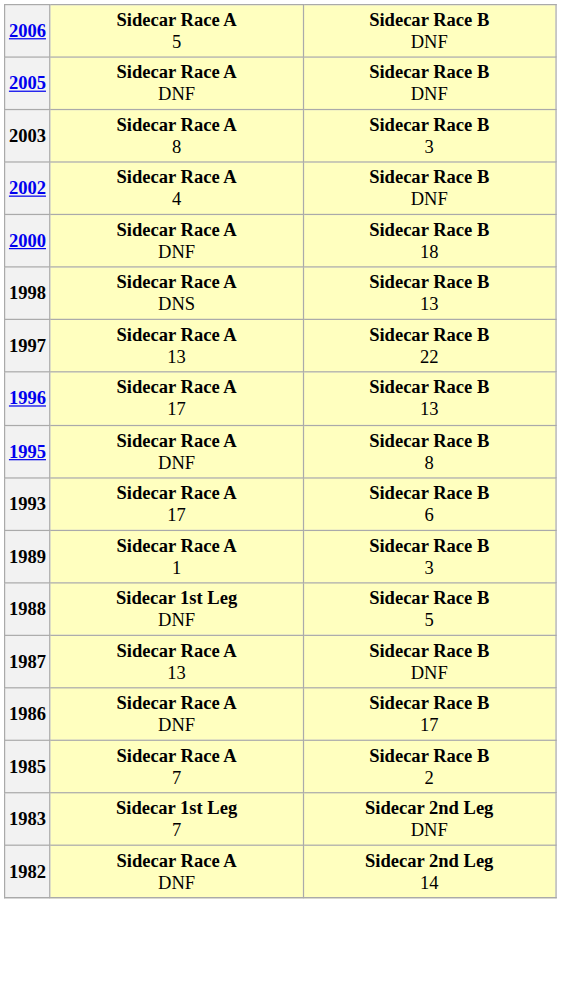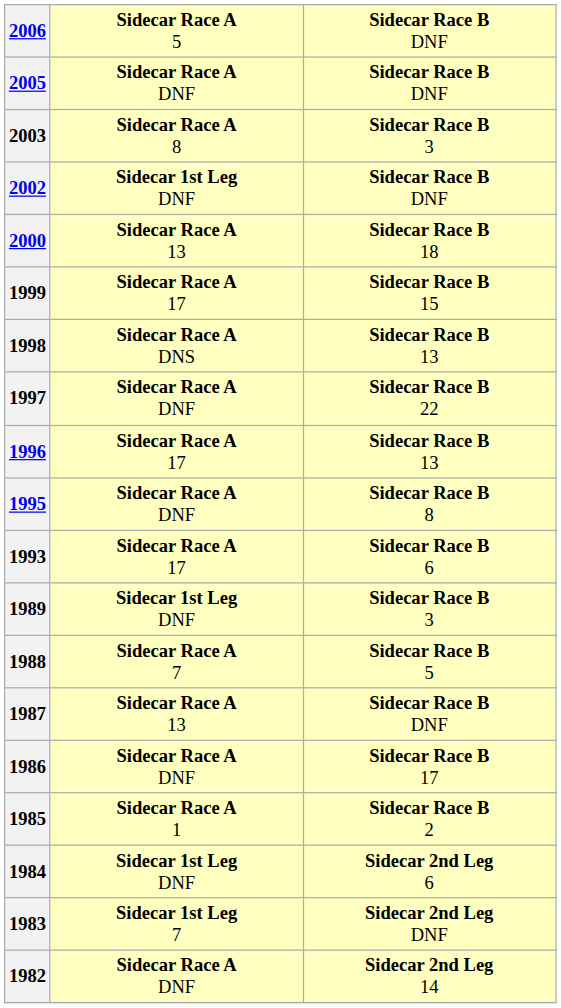 <table class="wikitable" style="font-size: 95%;">
 <tr>
 <th><a href='#'>2006</a></th>
 <td style="text-align:center; background:#ffffbf; width:150pt;"><strong>Sidecar Race A</strong><br>5</td>
 <td style="text-align:center; background:#ffffbf; width:150pt;"><strong>Sidecar Race B</strong><br>DNF</td>
 </tr>
 <tr>
 <th><a href='#'>2005</a></th>
 <td style="text-align:center; background:#ffffbf; width:150pt;"><strong>Sidecar Race A</strong><br>DNF</td>
 <td style="text-align:center; background:#ffffbf; width:150pt;"><strong>Sidecar Race B</strong><br>DNF</td>
 </tr>
 <tr>
 <th 2003 Isle of Man TT>2003</th>
 <td style="text-align:center; background:#ffffbf; width:150pt;"><strong>Sidecar Race A</strong><br>8</td>
 <td style="text-align:center; background:#ffffbf; width:150pt;"><strong>Sidecar Race B</strong><br>3</td>
 </tr>
 <tr>
 <th><a href='#'>2002</a></th>
-<td style="text-align:center; background:#ffffbf; width:150pt;"><strong>Sidecar Race A</strong><br>4</td>
+<td style="text-align:center; background:#ffffbf; width:150pt;"><strong>Sidecar 1st Leg</strong><br>DNF</td>
 <td style="text-align:center; background:#ffffbf; width:150pt;"><strong>Sidecar Race B</strong><br>DNF</td>
 </tr>
 <tr>
 <th><a href='#'>2000</a></th>
-<td style="text-align:center; background:#ffffbf; width:150pt;"><strong>Sidecar Race A</strong><br>DNF</td>
+<td style="text-align:center; background:#ffffbf; width:150pt;"><strong>Sidecar Race A</strong><br>13</td>
 <td style="text-align:center; background:#ffffbf; width:150pt;"><strong>Sidecar Race B</strong><br>18</td>
+</tr>
+<tr>
+<th 1999 Isle of Man TT>1999</th>
+<td style="text-align:center; background:#ffffbf; width:150pt;"><strong>Sidecar Race A</strong><br>17</td>
+<td style="text-align:center; background:#ffffbf; width:150pt;"><strong>Sidecar Race B</strong><br>15</td>
 </tr>
 <tr>
 <th 1998 Isle of Man TT>1998</th>
 <td style="text-align:center; background:#ffffbf; width:150pt;"><strong>Sidecar Race A</strong><br>DNS</td>
 <td style="text-align:center; background:#ffffbf; width:150pt;"><strong>Sidecar Race B</strong><br>13</td>
 </tr>
 <tr>
 <th 1997 Isle of Man TT>1997</th>
-<td style="text-align:center; background:#ffffbf; width:150pt;"><strong>Sidecar Race A</strong><br>13</td>
+<td style="text-align:center; background:#ffffbf; width:150pt;"><strong>Sidecar Race A</strong><br>DNF</td>
 <td style="text-align:center; background:#ffffbf; width:150pt;"><strong>Sidecar Race B</strong><br>22</td>
 </tr>
 <tr>
 <th><a href='#'>1996</a></th>
 <td style="text-align:center; background:#ffffbf; width:150pt;"><strong>Sidecar Race A</strong><br>17</td>
 <td style="text-align:center; background:#ffffbf; width:150pt;"><strong>Sidecar Race B</strong><br>13</td>
 </tr>
 <tr>
 <th><a href='#'>1995</a></th>
 <td style="text-align:center; background:#ffffbf; width:150pt;"><strong>Sidecar Race A</strong><br>DNF</td>
 <td style="text-align:center; background:#ffffbf; width:150pt;"><strong>Sidecar Race B</strong><br>8</td>
 </tr>
 <tr>
 <th 1993 Isle of Man TT>1993</th>
 <td style="text-align:center; background:#ffffbf; width:150pt;"><strong>Sidecar Race A</strong><br>17</td>
 <td style="text-align:center; background:#ffffbf; width:150pt;"><strong>Sidecar Race B</strong><br>6</td>
 </tr>
 <tr>
 <th 1989 Isle of Man TT>1989</th>
-<td style="text-align:center; background:#ffffbf; width:150pt;"><strong>Sidecar Race A</strong><br>1</td>
+<td style="text-align:center; background:#ffffbf; width:150pt;"><strong>Sidecar 1st Leg</strong><br>DNF</td>
 <td style="text-align:center; background:#ffffbf; width:150pt;"><strong>Sidecar Race B</strong><br>3</td>
 </tr>
 <tr>
 <th 1988 Isle of Man TT>1988</th>
-<td style="text-align:center; background:#ffffbf; width:150pt;"><strong>Sidecar 1st Leg</strong><br>DNF</td>
+<td style="text-align:center; background:#ffffbf; width:150pt;"><strong>Sidecar Race A</strong><br>7</td>
 <td style="text-align:center; background:#ffffbf; width:150pt;"><strong>Sidecar Race B</strong><br>5</td>
 </tr>
 <tr>
 <th 1987 Isle of Man TT>1987</th>
 <td style="text-align:center; background:#ffffbf; width:150pt;"><strong>Sidecar Race A</strong><br>13</td>
 <td style="text-align:center; background:#ffffbf; width:150pt;"><strong>Sidecar Race B</strong><br>DNF</td>
 </tr>
 <tr>
 <th 1986 Isle of Man TT>1986</th>
 <td style="text-align:center; background:#ffffbf; width:150pt;"><strong>Sidecar Race A</strong><br>DNF</td>
 <td style="text-align:center; background:#ffffbf; width:150pt;"><strong>Sidecar Race B</strong><br>17</td>
 </tr>
 <tr>
 <th 1985 Isle of Man TT>1985</th>
-<td style="text-align:center; background:#ffffbf; width:150pt;"><strong>Sidecar Race A</strong><br>7</td>
+<td style="text-align:center; background:#ffffbf; width:150pt;"><strong>Sidecar Race A</strong><br>1</td>
 <td style="text-align:center; background:#ffffbf; width:150pt;"><strong>Sidecar Race B</strong><br>2</td>
+</tr>
+<tr>
+<th 1984 Isle of Man TT>1984</th>
+<td style="text-align:center; background:#ffffbf; width:150pt;"><strong>Sidecar 1st Leg</strong><br>DNF</td>
+<td style="text-align:center; background:#ffffbf; width:150pt;"><strong>Sidecar 2nd Leg</strong><br>6</td>
 </tr>
 <tr>
 <th 1983 Isle of Man TT>1983</th>
 <td style="text-align:center; background:#ffffbf; width:150pt;"><strong>Sidecar 1st Leg</strong><br>7</td>
 <td style="text-align:center; background:#ffffbf; width:150pt;"><strong>Sidecar 2nd Leg</strong><br>DNF</td>
 </tr>
 <tr>
 <th 1982 Isle of Man TT>1982</th>
 <td style="text-align:center; background:#ffffbf; width:150pt;"><strong>Sidecar Race A</strong><br>DNF</td>
 <td style="text-align:center; background:#ffffbf; width:150pt;"><strong>Sidecar 2nd Leg</strong><br>14</td>
 </tr>
 <tr>
 </tr>
 </table>
